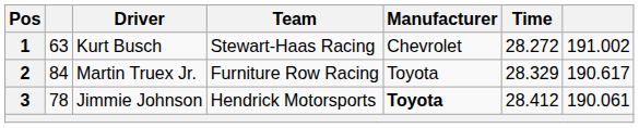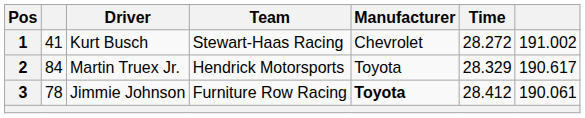 <table class="wikitable" style="font-size:95%">
 <tr>
 <th>Pos</th>
 <th></th>
 <th>Driver</th>
 <th>Team</th>
 <th>Manufacturer</th>
 <th>Time</th>
 <th></th>
 </tr>
 <tr>
 <th>1</th>
-<td>63</td>
+<td>41</td>
 <td>Kurt Busch</td>
 <td>Stewart-Haas Racing</td>
 <td>Chevrolet</td>
 <td>28.272</td>
 <td>191.002</td>
 </tr>
 <tr>
 <th>2</th>
 <td>84</td>
 <td>Martin Truex Jr.</td>
-<td>Furniture Row Racing</td>
+<td>Hendrick Motorsports</td>
 <td>Toyota</td>
 <td>28.329</td>
 <td>190.617</td>
 </tr>
 <tr>
 <th>3</th>
 <td>78</td>
 <td>Jimmie Johnson</td>
-<td>Hendrick Motorsports</td>
+<td>Furniture Row Racing</td>
 <td><strong>Toyota</strong></td>
 <td>28.412</td>
 <td>190.061</td>
 </tr>
 <tr>
 <th colspan="7"></th>
 </tr>
 </table>
